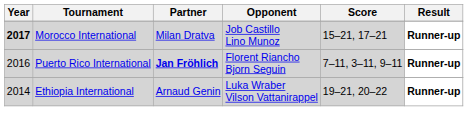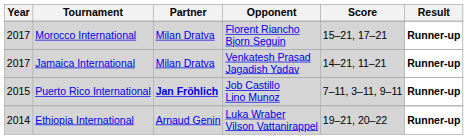 <table class="sortable wikitable" style="font-size: 90%;">
 <tr>
 <th>Year</th>
 <th>Tournament</th>
 <th>Partner</th>
 <th>Opponent</th>
 <th>Score</th>
 <th>Result</th>
 </tr>
 <tr>
 </tr>
 <tr style="background:#D5D5D5">
-<td align="center"><strong>2017</strong></td>
+<td align="center">2017</td>
 <td align="left"><a href='#'>Morocco International</a></td>
 <td align="left"> <a href='#'>Milan Dratva</a></td>
-<td align="left"> <a href='#'>Job Castillo</a><br> <a href='#'>Lino Munoz</a></td>
+<td align="left"> <a href='#'>Florent Riancho</a><br> <a href='#'>Bjorn Seguin</a></td>
 <td align="left">15–21, 17–21</td>
 <td style="text-align:left; background:white"> <strong>Runner-up</strong></td>
 </tr>
 <tr>
 </tr>
+<tr style="background:#D5D5D5">
+<td align="center">2017</td>
+<td align="left"><a href='#'>Jamaica International</a></td>
+<td align="left"> <a href='#'>Milan Dratva</a></td>
+<td align="left"> <a href='#'>Venkatesh Prasad</a><br> <a href='#'>Jagadish Yadav</a></td>
+<td align="left">14–21, 11–21</td>
+<td style="text-align:left; background:white"> <strong>Runner-up</strong></td>
+</tr>
 <tr>
 </tr>
 <tr style="background:#D5D5D5">
-<td align="center">2016</td>
+<td align="center">2015</td>
 <td align="left"><a href='#'>Puerto Rico International</a></td>
 <td align="left"><strong> <a href='#'>Jan Fröhlich</a></strong></td>
-<td align="left"> <a href='#'>Florent Riancho</a><br> <a href='#'>Bjorn Seguin</a></td>
+<td align="left"> <a href='#'>Job Castillo</a><br> <a href='#'>Lino Munoz</a></td>
 <td align="left">7–11, 3–11, 9–11</td>
 <td style="text-align:left; background:white"> <strong>Runner-up</strong></td>
 </tr>
 <tr>
 </tr>
 <tr style="background:#D5D5D5">
 <td align="center">2014</td>
 <td align="left"><a href='#'>Ethiopia International</a></td>
 <td align="left"> <a href='#'>Arnaud Genin</a></td>
 <td align="left"> <a href='#'>Luka Wraber</a><br> <a href='#'>Vilson Vattanirappel</a></td>
 <td align="left">19–21, 20–22</td>
 <td style="text-align:left; background:white"> <strong>Runner-up</strong></td>
 </tr>
 </table>
